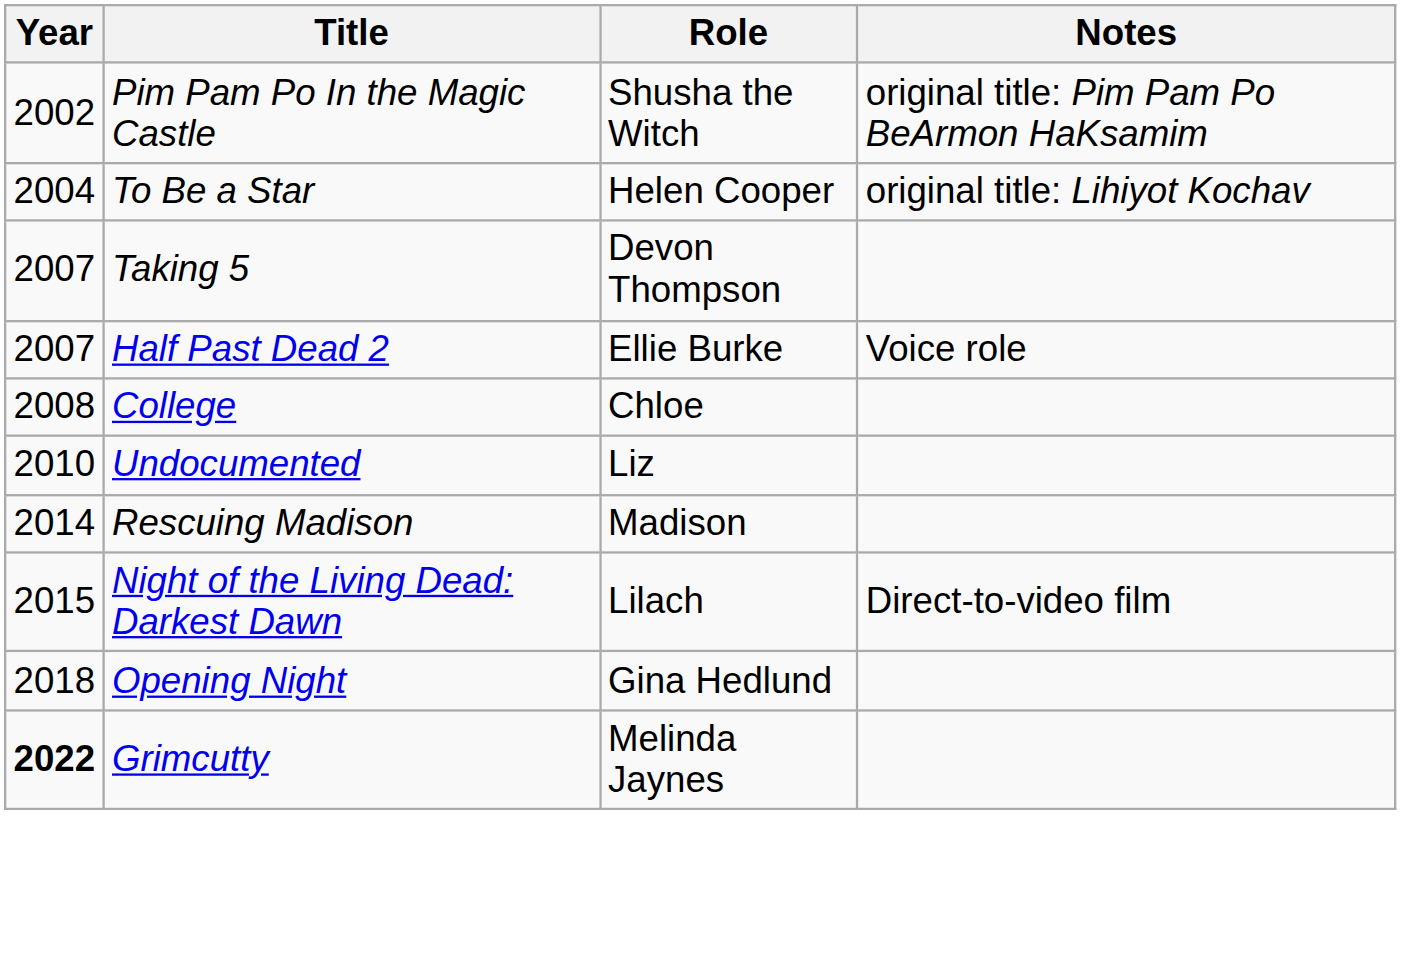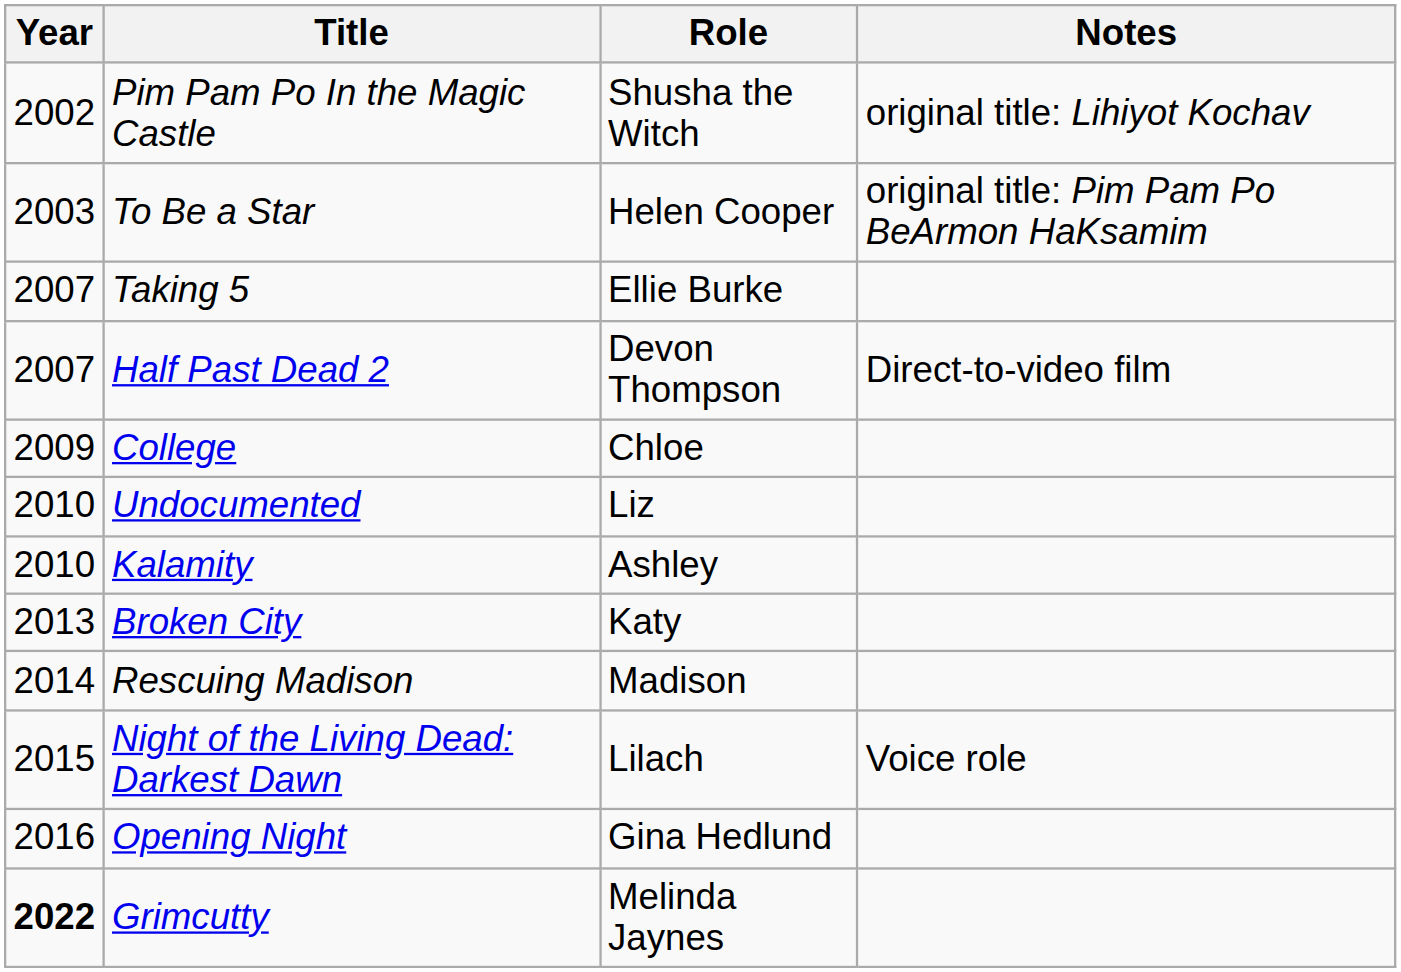 <table class="wikitable sortable">
 <tr>
 <th>Year</th>
 <th>Title</th>
 <th>Role</th>
 <th class="unsortable">Notes</th>
 </tr>
 <tr>
 <td>2002</td>
 <td><em>Pim Pam Po In the Magic Castle</em></td>
 <td>Shusha the Witch</td>
-<td>original title: <em>Pim Pam Po BeArmon HaKsamim</em></td>
+<td>original title: <em>Lihiyot Kochav</em></td>
 </tr>
 <tr>
-<td>2004</td>
+<td>2003</td>
 <td><em>To Be a Star</em></td>
 <td>Helen Cooper</td>
-<td>original title: <em>Lihiyot Kochav</em></td>
+<td>original title: <em>Pim Pam Po BeArmon HaKsamim</em></td>
 </tr>
 <tr>
 <td>2007</td>
 <td><em>Taking 5</em></td>
-<td>Devon Thompson</td>
+<td>Ellie Burke</td>
 <td></td>
 </tr>
 <tr>
 <td>2007</td>
 <td><em><a href='#'>Half Past Dead 2</a></em></td>
-<td>Ellie Burke</td>
-<td>Voice role</td>
+<td>Devon Thompson</td>
+<td>Direct-to-video film</td>
 </tr>
 <tr>
-<td>2008</td>
+<td>2009</td>
 <td><em><a href='#'>College</a></em></td>
 <td>Chloe</td>
 <td></td>
 </tr>
 <tr>
 <td>2010</td>
 <td><em><a href='#'>Undocumented</a></em></td>
 <td>Liz</td>
+<td></td>
+</tr>
+<tr>
+<td>2010</td>
+<td><em><a href='#'>Kalamity</a></em></td>
+<td>Ashley</td>
+<td></td>
+</tr>
+<tr>
+<td>2013</td>
+<td><em><a href='#'>Broken City</a></em></td>
+<td>Katy</td>
 <td></td>
 </tr>
 <tr>
 <td>2014</td>
 <td><em>Rescuing Madison</em></td>
 <td>Madison</td>
 <td></td>
 </tr>
 <tr>
 <td>2015</td>
 <td><em><a href='#'>Night of the Living Dead: Darkest Dawn</a></em></td>
 <td>Lilach</td>
-<td>Direct-to-video film</td>
+<td>Voice role</td>
 </tr>
 <tr>
-<td>2018</td>
+<td>2016</td>
 <td><em><a href='#'>Opening Night</a></em></td>
 <td>Gina Hedlund</td>
 <td></td>
 </tr>
 <tr>
 <td><strong>2022</strong></td>
 <td><em><a href='#'>Grimcutty</a></em></td>
 <td>Melinda Jaynes</td>
 <td></td>
 </tr>
 </table>
